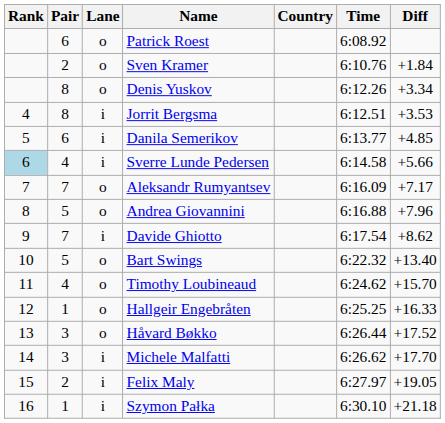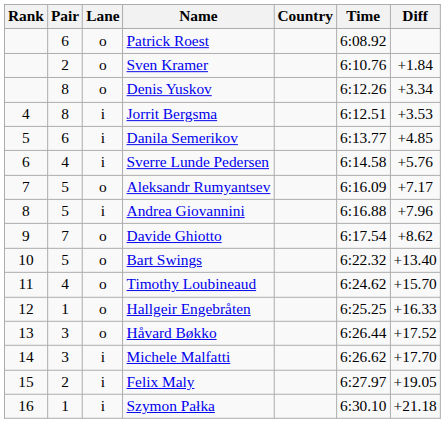 <table class="wikitable sortable" style="text-align:center">
 <tr>
 <th>Rank</th>
 <th>Pair</th>
 <th>Lane</th>
 <th>Name</th>
 <th>Country</th>
 <th>Time</th>
 <th>Diff</th>
 </tr>
 <tr>
 <td></td>
 <td>6</td>
 <td>o</td>
 <td align=left><a href='#'>Patrick Roest</a></td>
 <td align=left></td>
 <td>6:08.92 </td>
 <td></td>
 </tr>
 <tr>
 <td></td>
 <td>2</td>
 <td>o</td>
 <td align=left><a href='#'>Sven Kramer</a></td>
 <td align=left></td>
 <td>6:10.76</td>
 <td>+1.84</td>
 </tr>
 <tr>
 <td></td>
 <td>8</td>
 <td>o</td>
 <td align=left><a href='#'>Denis Yuskov</a></td>
 <td align=left></td>
 <td>6:12.26</td>
 <td>+3.34</td>
 </tr>
 <tr>
 <td>4</td>
 <td>8</td>
 <td>i</td>
 <td align=left><a href='#'>Jorrit Bergsma</a></td>
 <td align=left></td>
 <td>6:12.51</td>
 <td>+3.53</td>
 </tr>
 <tr>
 <td>5</td>
 <td>6</td>
 <td>i</td>
 <td align=left><a href='#'>Danila Semerikov</a></td>
 <td align=left></td>
 <td>6:13.77</td>
 <td>+4.85</td>
 </tr>
 <tr>
-<td style="background: lightblue;">6</td>
+<td>6</td>
 <td>4</td>
 <td>i</td>
 <td align=left><a href='#'>Sverre Lunde Pedersen</a></td>
 <td align=left></td>
 <td>6:14.58</td>
-<td>+5.66</td>
+<td>+5.76</td>
 </tr>
 <tr>
 <td>7</td>
-<td>7</td>
+<td>5</td>
 <td>o</td>
 <td align=left><a href='#'>Aleksandr Rumyantsev</a></td>
 <td align=left></td>
 <td>6:16.09</td>
 <td>+7.17</td>
 </tr>
 <tr>
 <td>8</td>
 <td>5</td>
-<td>o</td>
+<td>i</td>
 <td align=left><a href='#'>Andrea Giovannini</a></td>
 <td align=left></td>
 <td>6:16.88</td>
 <td>+7.96</td>
 </tr>
 <tr>
 <td>9</td>
 <td>7</td>
-<td>i</td>
+<td>o</td>
 <td align=left><a href='#'>Davide Ghiotto</a></td>
 <td align=left></td>
 <td>6:17.54</td>
 <td>+8.62</td>
 </tr>
 <tr>
 <td>10</td>
 <td>5</td>
 <td>o</td>
 <td align=left><a href='#'>Bart Swings</a></td>
 <td align=left></td>
 <td>6:22.32</td>
 <td>+13.40</td>
 </tr>
 <tr>
 <td>11</td>
 <td>4</td>
 <td>o</td>
 <td align=left><a href='#'>Timothy Loubineaud</a></td>
 <td align=left></td>
 <td>6:24.62</td>
 <td>+15.70</td>
 </tr>
 <tr>
 <td>12</td>
 <td>1</td>
 <td>o</td>
 <td align=left><a href='#'>Hallgeir Engebråten</a></td>
 <td align=left></td>
 <td>6:25.25</td>
 <td>+16.33</td>
 </tr>
 <tr>
 <td>13</td>
 <td>3</td>
 <td>o</td>
 <td align=left><a href='#'>Håvard Bøkko</a></td>
 <td align=left></td>
 <td>6:26.44</td>
 <td>+17.52</td>
 </tr>
 <tr>
 <td>14</td>
 <td>3</td>
 <td>i</td>
 <td align=left><a href='#'>Michele Malfatti</a></td>
 <td align=left></td>
 <td>6:26.62</td>
 <td>+17.70</td>
 </tr>
 <tr>
 <td>15</td>
 <td>2</td>
 <td>i</td>
 <td align=left><a href='#'>Felix Maly</a></td>
 <td align=left></td>
 <td>6:27.97</td>
 <td>+19.05</td>
 </tr>
 <tr>
 <td>16</td>
 <td>1</td>
 <td>i</td>
 <td align=left><a href='#'>Szymon Pałka</a></td>
 <td align=left></td>
 <td>6:30.10</td>
 <td>+21.18</td>
 </tr>
 </table>
